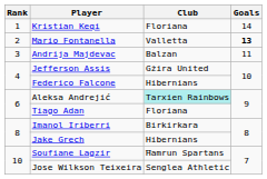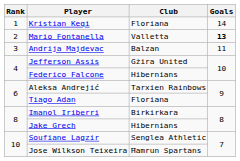 <table class="wikitable" style="text-align:center">
 <tr>
 <th>Rank</th>
 <th>Player</th>
 <th>Club</th>
 <th>Goals</th>
 </tr>
 <tr>
 <td rowspan="1">1</td>
 <td align="left"> <a href='#'>Kristian Keqi</a></td>
 <td align="left">Floriana</td>
 <td>14</td>
 </tr>
 <tr>
 <td rowspan="1">2</td>
 <td align="left"> <a href='#'>Mario Fontanella</a></td>
 <td align="left">Valletta</td>
 <td rowspan="1"><strong>13</strong></td>
 </tr>
 <tr>
 <td rowspan="1">3</td>
 <td align="left"> <a href='#'>Andrija Majdevac</a></td>
 <td align="left">Balzan</td>
 <td>11</td>
 </tr>
 <tr>
 <td rowspan="2">4</td>
 <td align="left"> <a href='#'>Jefferson Assis</a></td>
 <td align="left">Gżira United</td>
 <td rowspan="2">10</td>
 </tr>
 <tr>
 <td align="left"> <a href='#'>Federico Falcone</a></td>
 <td align="left">Hibernians</td>
 </tr>
 <tr>
 <td rowspan="2">6</td>
 <td align="left"> Aleksa Andrejić</td>
-<td align="left" style="background: paleturquoise;">Tarxien Rainbows</td>
+<td align="left">Tarxien Rainbows</td>
 <td rowspan="2">9</td>
 </tr>
 <tr>
 <td align="left"> <a href='#'>Tiago Adan</a></td>
 <td align="left">Floriana</td>
 </tr>
 <tr>
 <td rowspan="2">8</td>
 <td align="left"> <a href='#'>Imanol Iriberri</a></td>
 <td align="left">Birkirkara</td>
 <td rowspan="2">8</td>
 </tr>
 <tr>
 <td align="left"> <a href='#'>Jake Grech</a></td>
 <td align="left">Hibernians</td>
 </tr>
 <tr>
 <td rowspan="2">10</td>
 <td align="left"> <a href='#'>Soufiane Lagzir</a></td>
-<td align="left">Ħamrun Spartans</td>
+<td align="left">Senglea Athletic</td>
 <td rowspan="2">7</td>
 </tr>
 <tr>
 <td align="left"> Jose Wilkson Teixeira</td>
-<td align="left">Senglea Athletic</td>
+<td align="left">Ħamrun Spartans</td>
 </tr>
 </table>
